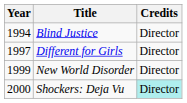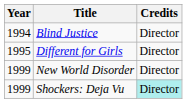 <table class="wikitable sortable">
 <tr>
 <th>Year</th>
 <th>Title</th>
 <th>Credits</th>
 </tr>
 <tr>
 <td>1994</td>
 <td><em><a href='#'>Blind Justice</a></em></td>
 <td>Director</td>
 </tr>
 <tr>
-<td>1997</td>
+<td>1995</td>
 <td><em><a href='#'>Different for Girls</a></em></td>
 <td>Director</td>
 </tr>
 <tr>
 <td>1999</td>
 <td><em>New World Disorder</em></td>
 <td>Director</td>
 </tr>
 <tr>
-<td>2000</td>
+<td>1999</td>
 <td><em>Shockers: Deja Vu</em></td>
 <td style="background: paleturquoise;">Director</td>
 </tr>
 </table>
